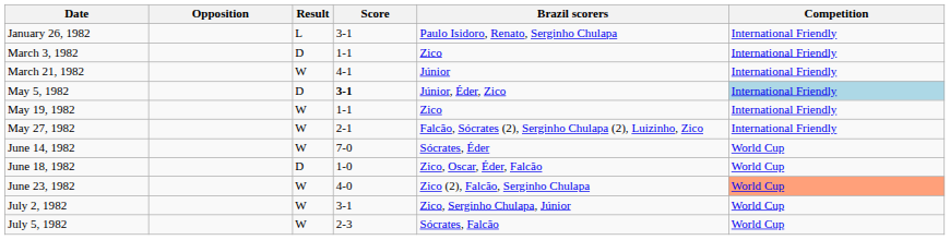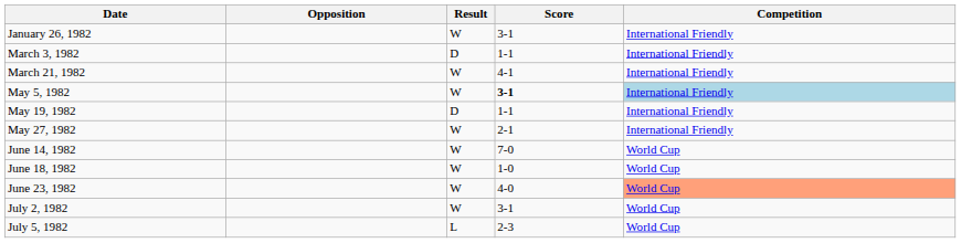 <table class="wikitable" style="text-align: left;">
 <tr>
 <th width=12%>Date</th>
 <th width=12%>Opposition</th>
 <th width=1%>Result</th>
 <th width=7%>Score</th>
-<th width=26%>Brazil scorers</th>
 <th width=18%>Competition</th>
 </tr>
 <tr>
 <td>January 26, 1982</td>
 <td></td>
-<td>L</td>
+<td>W</td>
 <td>3-1</td>
-<td><a href='#'>Paulo Isidoro</a>, <a href='#'>Renato</a>, <a href='#'>Serginho Chulapa</a></td>
 <td><a href='#'>International Friendly</a></td>
 </tr>
 <tr>
 <td>March 3, 1982</td>
 <td></td>
 <td>D</td>
 <td>1-1</td>
-<td><a href='#'>Zico</a></td>
 <td><a href='#'>International Friendly</a></td>
 </tr>
 <tr>
 <td>March 21, 1982</td>
 <td></td>
 <td>W</td>
 <td>4-1</td>
-<td><a href='#'>Júnior</a></td>
 <td><a href='#'>International Friendly</a></td>
 </tr>
 <tr>
 <td>May 5, 1982</td>
 <td></td>
-<td>D</td>
+<td>W</td>
 <td><strong>3-1</strong></td>
-<td><a href='#'>Júnior</a>, <a href='#'>Éder</a>, <a href='#'>Zico</a></td>
 <td style="background: lightblue;"><a href='#'>International Friendly</a></td>
 </tr>
 <tr>
 <td>May 19, 1982</td>
 <td></td>
-<td>W</td>
+<td>D</td>
 <td>1-1</td>
-<td><a href='#'>Zico</a></td>
 <td><a href='#'>International Friendly</a></td>
 </tr>
 <tr>
 <td>May 27, 1982</td>
 <td></td>
 <td>W</td>
 <td>2-1</td>
-<td><a href='#'>Falcão</a>, <a href='#'>Sócrates</a> (2), <a href='#'>Serginho Chulapa</a> (2), <a href='#'>Luizinho</a>, <a href='#'>Zico</a></td>
 <td><a href='#'>International Friendly</a></td>
 </tr>
 <tr>
 <td>June 14, 1982</td>
 <td></td>
 <td>W</td>
 <td>7-0</td>
-<td><a href='#'>Sócrates</a>, <a href='#'>Éder</a></td>
 <td><a href='#'>World Cup</a></td>
 </tr>
 <tr>
 <td>June 18, 1982</td>
 <td></td>
-<td>D</td>
+<td>W</td>
 <td>1-0</td>
-<td><a href='#'>Zico</a>, <a href='#'>Oscar</a>, <a href='#'>Éder</a>, <a href='#'>Falcão</a></td>
 <td><a href='#'>World Cup</a></td>
 </tr>
 <tr>
 <td>June 23, 1982</td>
 <td></td>
 <td>W</td>
 <td>4-0</td>
-<td><a href='#'>Zico</a> (2), <a href='#'>Falcão</a>, <a href='#'>Serginho Chulapa</a></td>
 <td style="background: lightsalmon;"><a href='#'>World Cup</a></td>
 </tr>
 <tr>
 <td>July 2, 1982</td>
 <td></td>
 <td>W</td>
 <td>3-1</td>
-<td><a href='#'>Zico</a>, <a href='#'>Serginho Chulapa</a>, <a href='#'>Júnior</a></td>
 <td><a href='#'>World Cup</a></td>
 </tr>
 <tr>
 <td>July 5, 1982</td>
 <td></td>
-<td>W</td>
+<td>L</td>
 <td>2-3</td>
-<td><a href='#'>Sócrates</a>, <a href='#'>Falcão</a></td>
 <td><a href='#'>World Cup</a></td>
 </tr>
 </table>
